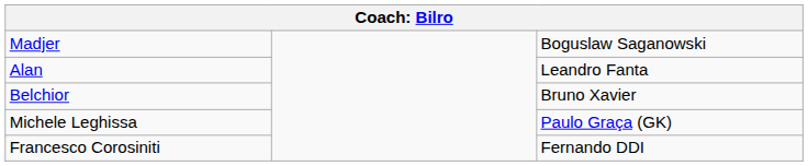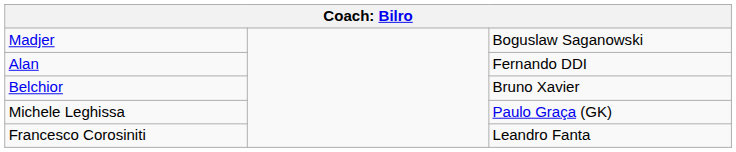 <table class="wikitable"  style="margin:1em auto;">
 <tr>
 <th width="750" colspan="3"><strong>Coach: <a href='#'>Bilro</a></strong></th>
 </tr>
 <tr>
 <td width="250"> <a href='#'>Madjer</a></td>
 <td width="250" rowspan="6"></td>
 <td> Boguslaw Saganowski</td>
 </tr>
 <tr>
 <td width="250"> <a href='#'>Alan</a></td>
-<td width="250"> Leandro Fanta</td>
+<td width="250"> Fernando DDI</td>
 </tr>
 <tr>
 <td width="250"> <a href='#'>Belchior</a></td>
 <td width="250"> Bruno Xavier</td>
 </tr>
 <tr>
 <td width="250"> Michele Leghissa</td>
 <td width="250"> <a href='#'>Paulo Graça</a> (GK)</td>
 </tr>
 <tr>
 <td width="250"> Francesco Corosiniti</td>
-<td width="250"> Fernando DDI</td>
+<td width="250"> Leandro Fanta</td>
 </tr>
 </table>
